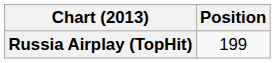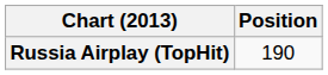 <table class="wikitable plainrowheaders" style="text-align:center;">
 <tr>
 <th scope="col">Chart (2013)</th>
 <th scope="col">Position</th>
 </tr>
 <tr>
 <th scope="row">Russia Airplay (TopHit)</th>
-<td>199</td>
+<td>190</td>
 </tr>
 </table>
